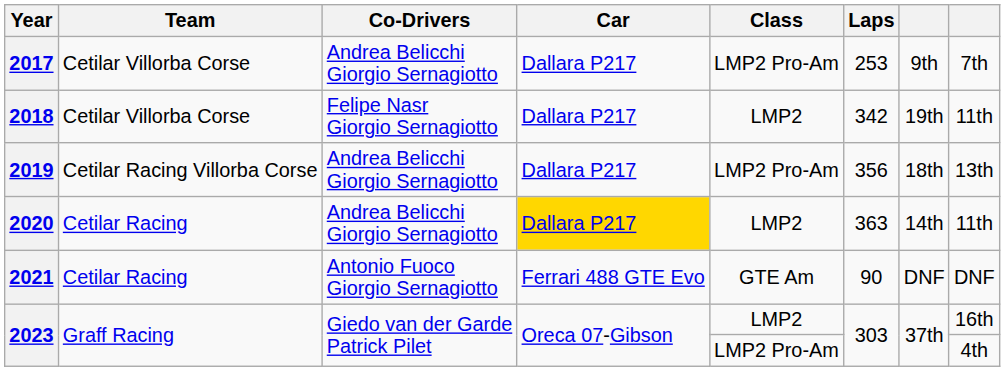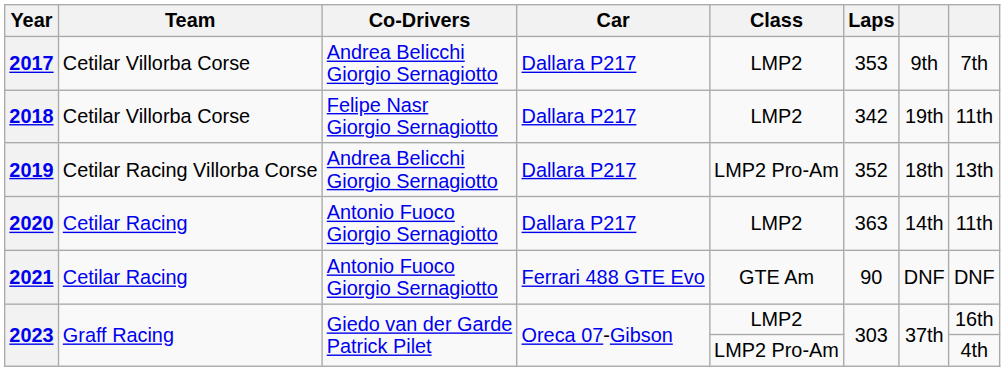 <table class="wikitable" style="text-align:center; font-size:90%">
 <tr>
 <th>Year</th>
 <th>Team</th>
 <th>Co-Drivers</th>
 <th>Car</th>
 <th>Class</th>
 <th>Laps</th>
 <th></th>
 <th></th>
 </tr>
 <tr>
 <th><a href='#'>2017</a></th>
 <td align="left"> Cetilar Villorba Corse</td>
 <td align="left"> <a href='#'>Andrea Belicchi</a><br> <a href='#'>Giorgio Sernagiotto</a></td>
 <td align="left"><a href='#'>Dallara P217</a></td>
-<td>LMP2 Pro-Am</td>
-<td>253</td>
+<td>LMP2</td>
+<td>353</td>
 <td>9th</td>
 <td>7th</td>
 </tr>
 <tr>
 <th><a href='#'>2018</a></th>
 <td align="left"> Cetilar Villorba Corse</td>
 <td align="left"> <a href='#'>Felipe Nasr</a><br> <a href='#'>Giorgio Sernagiotto</a></td>
 <td align="left"><a href='#'>Dallara P217</a></td>
 <td>LMP2</td>
 <td>342</td>
 <td>19th</td>
 <td>11th</td>
 </tr>
 <tr>
 <th><a href='#'>2019</a></th>
 <td align="left"> Cetilar Racing Villorba Corse</td>
 <td align="left"> <a href='#'>Andrea Belicchi</a><br> <a href='#'>Giorgio Sernagiotto</a></td>
 <td align="left"><a href='#'>Dallara P217</a></td>
 <td>LMP2 Pro-Am</td>
-<td>356</td>
+<td>352</td>
 <td>18th</td>
 <td>13th</td>
 </tr>
 <tr>
 <th><a href='#'>2020</a></th>
 <td align="left"> <a href='#'>Cetilar Racing</a></td>
-<td align="left"> <a href='#'>Andrea Belicchi</a><br> <a href='#'>Giorgio Sernagiotto</a></td>
-<td align="left" style="background: gold;"><a href='#'>Dallara P217</a></td>
+<td align="left"> <a href='#'>Antonio Fuoco</a><br> <a href='#'>Giorgio Sernagiotto</a></td>
+<td align="left"><a href='#'>Dallara P217</a></td>
 <td>LMP2</td>
 <td>363</td>
 <td>14th</td>
 <td>11th</td>
 </tr>
 <tr>
 <th><a href='#'>2021</a></th>
 <td align="left"> <a href='#'>Cetilar Racing</a></td>
 <td align="left"> <a href='#'>Antonio Fuoco</a><br> <a href='#'>Giorgio Sernagiotto</a></td>
 <td align="left"><a href='#'>Ferrari 488 GTE Evo</a></td>
 <td>GTE Am</td>
 <td>90</td>
 <td>DNF</td>
 <td>DNF</td>
 </tr>
 <tr>
 <th rowspan="2"><a href='#'>2023</a></th>
 <td rowspan="2" align="left"> <a href='#'>Graff Racing</a></td>
 <td rowspan="2" align="left"> <a href='#'>Giedo van der Garde</a><br> <a href='#'>Patrick Pilet</a></td>
 <td rowspan=2 align="left"><a href='#'>Oreca 07</a>-<a href='#'>Gibson</a></td>
 <td>LMP2</td>
 <td rowspan="2">303</td>
 <td rowspan="2">37th</td>
 <td>16th</td>
 </tr>
 <tr>
 <td>LMP2 Pro-Am</td>
 <td>4th</td>
 </tr>
 </table>
